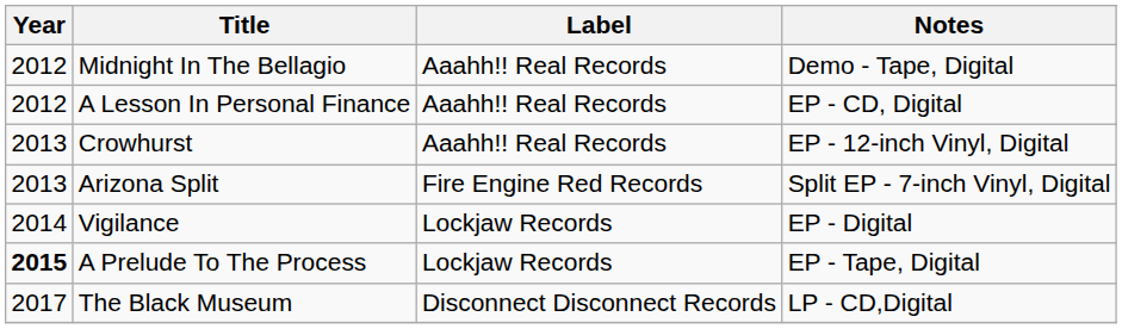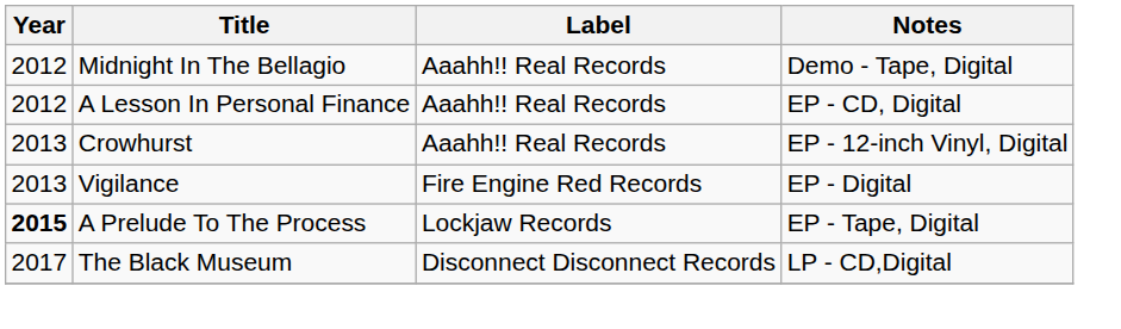 <table class="wikitable">
 <tr>
 <th>Year</th>
 <th>Title</th>
 <th>Label</th>
 <th>Notes</th>
 </tr>
 <tr>
 <td>2012</td>
 <td>Midnight In The Bellagio</td>
 <td>Aaahh!! Real Records</td>
 <td>Demo - Tape, Digital</td>
 </tr>
 <tr>
 <td>2012</td>
 <td>A Lesson In Personal Finance</td>
 <td>Aaahh!! Real Records</td>
 <td>EP - CD, Digital</td>
 </tr>
 <tr>
 <td>2013</td>
 <td>Crowhurst</td>
 <td>Aaahh!! Real Records</td>
 <td>EP - 12-inch Vinyl, Digital</td>
 </tr>
 <tr>
 <td>2013</td>
-<td>Arizona Split</td>
+<td>Vigilance</td>
 <td>Fire Engine Red Records</td>
-<td>Split EP - 7-inch Vinyl, Digital</td>
-</tr>
-<tr>
-<td>2014</td>
-<td>Vigilance</td>
-<td>Lockjaw Records</td>
 <td>EP - Digital</td>
 </tr>
 <tr>
 <td><strong>2015</strong></td>
 <td>A Prelude To The Process</td>
 <td>Lockjaw Records</td>
 <td>EP - Tape, Digital</td>
 </tr>
 <tr>
 <td>2017</td>
 <td>The Black Museum</td>
 <td>Disconnect Disconnect Records</td>
 <td>LP - CD,Digital</td>
 </tr>
 <tr>
 </tr>
 </table>
